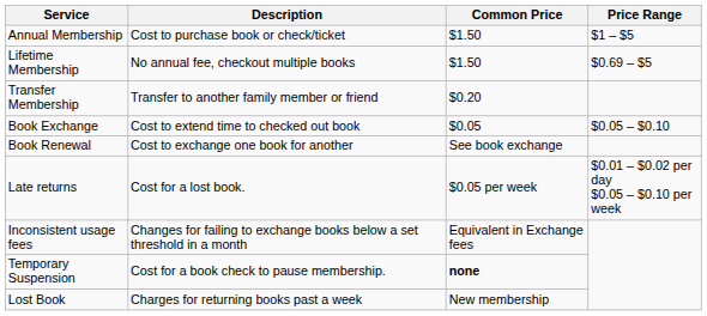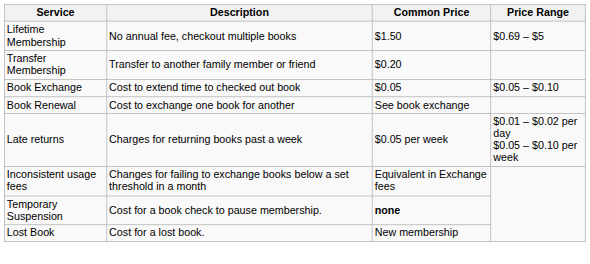 <table class="wikitable">
 <tr>
 <th>Service</th>
 <th>Description</th>
 <th>Common Price</th>
 <th>Price Range</th>
-</tr>
-<tr>
-<td>Annual Membership</td>
-<td>Cost to purchase book or check/ticket</td>
-<td>$1.50</td>
-<td>$1 – $5</td>
 </tr>
 <tr>
 <td>Lifetime Membership</td>
 <td>No annual fee, checkout multiple books</td>
 <td>$1.50</td>
 <td>$0.69 – $5</td>
 </tr>
 <tr>
 <td>Transfer Membership</td>
 <td>Transfer to another family member or friend</td>
 <td>$0.20</td>
 </tr>
 <tr>
 <td>Book Exchange</td>
 <td>Cost to extend time to checked out book</td>
 <td>$0.05</td>
 <td>$0.05 – $0.10</td>
 </tr>
 <tr>
 <td>Book Renewal</td>
 <td>Cost to exchange one book for another</td>
 <td>See book exchange</td>
 </tr>
 <tr>
 <td>Late returns</td>
-<td>Cost for a lost book.</td>
+<td>Charges for returning books past a week</td>
 <td>$0.05 per week</td>
 <td>$0.01 – $0.02 per day<br>$0.05 – $0.10 per week</td>
 </tr>
 <tr>
 <td>Inconsistent usage fees</td>
 <td>Changes for failing to exchange books below a set threshold in a month</td>
 <td>Equivalent in Exchange fees</td>
 </tr>
 <tr>
 <td>Temporary Suspension</td>
 <td>Cost for a book check to pause membership.</td>
 <td><strong>none</strong></td>
 </tr>
 <tr>
 <td>Lost Book</td>
-<td>Charges for returning books past a week</td>
+<td>Cost for a lost book.</td>
 <td>New membership</td>
 </tr>
 </table>
